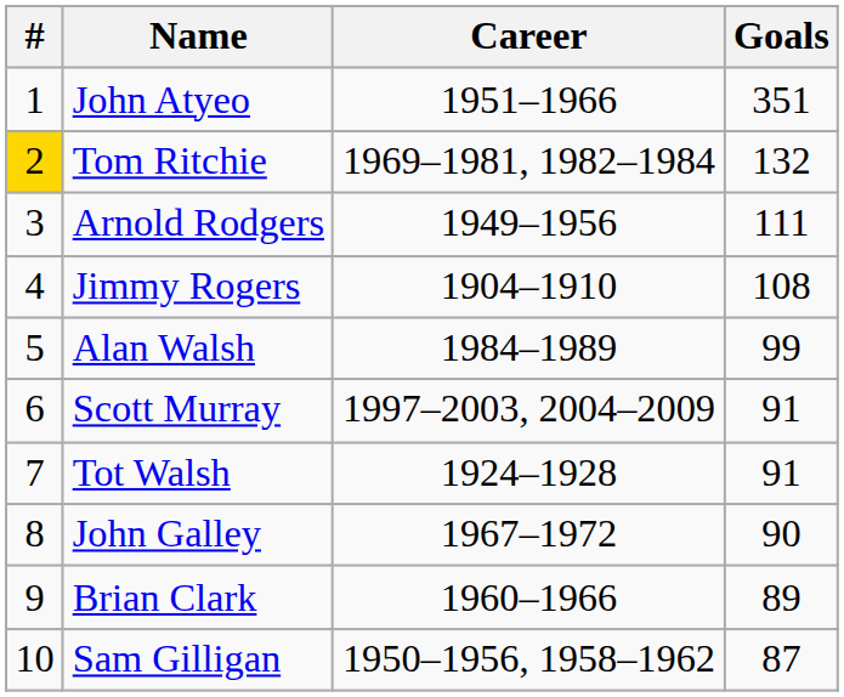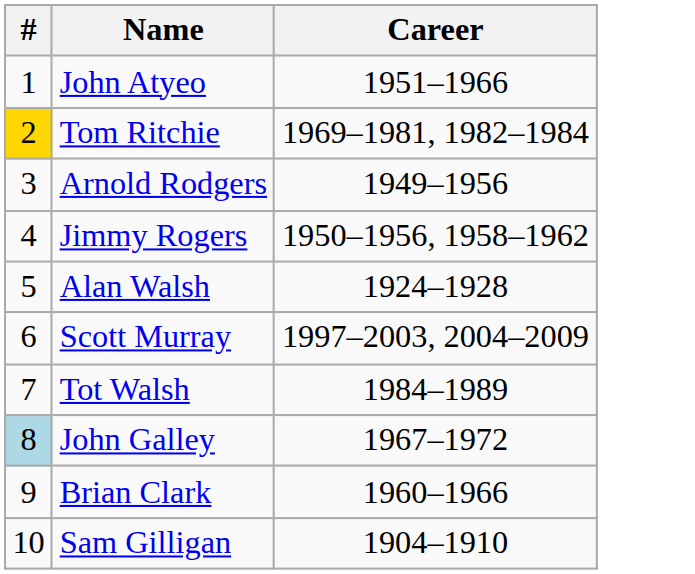 <table class="wikitable" style="text-align:center;">
 <tr>
 <th>#</th>
 <th>Name</th>
 <th>Career</th>
-<th>Goals</th>
 </tr>
 <tr>
 <td>1</td>
 <td align="left"> <a href='#'>John Atyeo</a></td>
 <td>1951–1966</td>
-<td>351</td>
 </tr>
 <tr>
 <td style="background: gold;">2</td>
 <td align="left"> <a href='#'>Tom Ritchie</a></td>
 <td>1969–1981, 1982–1984</td>
-<td>132</td>
 </tr>
 <tr>
 <td>3</td>
 <td align="left"> <a href='#'>Arnold Rodgers</a></td>
 <td>1949–1956</td>
-<td>111</td>
 </tr>
 <tr>
 <td>4</td>
 <td align="left"> <a href='#'>Jimmy Rogers</a></td>
-<td>1904–1910</td>
-<td>108</td>
+<td>1950–1956, 1958–1962</td>
 </tr>
 <tr>
 <td>5</td>
 <td align="left"> <a href='#'>Alan Walsh</a></td>
-<td>1984–1989</td>
-<td>99</td>
+<td>1924–1928</td>
 </tr>
 <tr>
 <td>6</td>
 <td align="left"> <a href='#'>Scott Murray</a></td>
 <td>1997–2003, 2004–2009</td>
-<td>91</td>
 </tr>
 <tr>
 <td>7</td>
 <td align="left"> <a href='#'>Tot Walsh</a></td>
-<td>1924–1928</td>
-<td>91</td>
+<td>1984–1989</td>
 </tr>
 <tr>
-<td>8</td>
+<td style="background: lightblue;">8</td>
 <td align="left"> <a href='#'>John Galley</a></td>
 <td>1967–1972</td>
-<td>90</td>
 </tr>
 <tr>
 <td>9</td>
 <td align="left"> <a href='#'>Brian Clark</a></td>
 <td>1960–1966</td>
-<td>89</td>
 </tr>
 <tr>
 <td>10</td>
 <td align="left"> <a href='#'>Sam Gilligan</a></td>
-<td>1950–1956, 1958–1962</td>
-<td>87</td>
+<td>1904–1910</td>
 </tr>
 </table>
